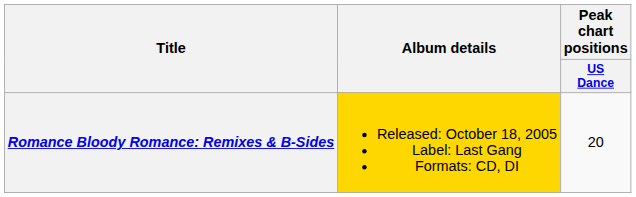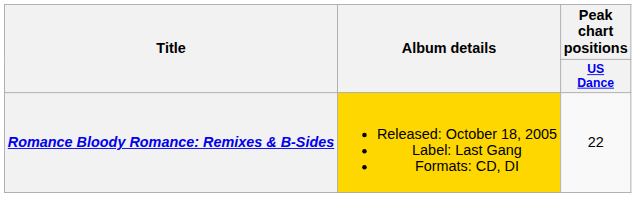 <table class="wikitable plainrowheaders" style="text-align:center;">
 <tr>
 <th scope="col" rowspan="2">Title</th>
 <th scope="col" rowspan="2">Album details</th>
 <th scope="col">Peak chart positions</th>
 </tr>
 <tr>
 <th scope="col" style="width:3em;font-size:85%;"><a href='#'>US<br>Dance</a><br></th>
 </tr>
 <tr>
 <th scope="row"><em><a href='#'>Romance Bloody Romance: Remixes & B-Sides</a></em></th>
 <td style="background: gold;"><br><ul><li>Released: October 18, 2005</li><li>Label: Last Gang</li><li>Formats: CD, DI</li></ul></td>
-<td>20</td>
+<td>22</td>
 </tr>
 </table>
